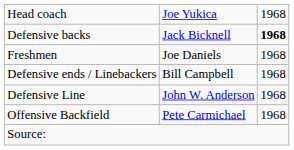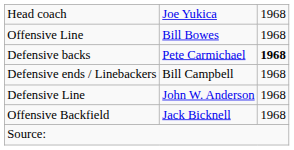 <table class="wikitable">
 <tr>
 <td>Head coach</td>
 <td><a href='#'>Joe Yukica</a></td>
 <td>1968</td>
 </tr>
 <tr>
-<td>Defensive backs</td>
-<td><a href='#'>Jack Bicknell</a></td>
-<td><strong>1968</strong></td>
+<td>Offensive Line</td>
+<td><a href='#'>Bill Bowes</a></td>
+<td>1968</td>
 </tr>
 <tr>
-<td>Freshmen</td>
-<td>Joe Daniels</td>
-<td>1968</td>
+<td>Defensive backs</td>
+<td><a href='#'>Pete Carmichael</a></td>
+<td><strong>1968</strong></td>
 </tr>
 <tr>
 <td>Defensive ends / Linebackers</td>
 <td>Bill Campbell</td>
 <td>1968</td>
 </tr>
 <tr>
 <td>Defensive Line</td>
 <td><a href='#'>John W. Anderson</a></td>
 <td>1968</td>
 </tr>
 <tr>
 <td>Offensive Backfield</td>
-<td><a href='#'>Pete Carmichael</a></td>
+<td><a href='#'>Jack Bicknell</a></td>
 <td>1968</td>
 </tr>
 <tr>
 <td colspan="3">Source:</td>
 </tr>
 </table>
